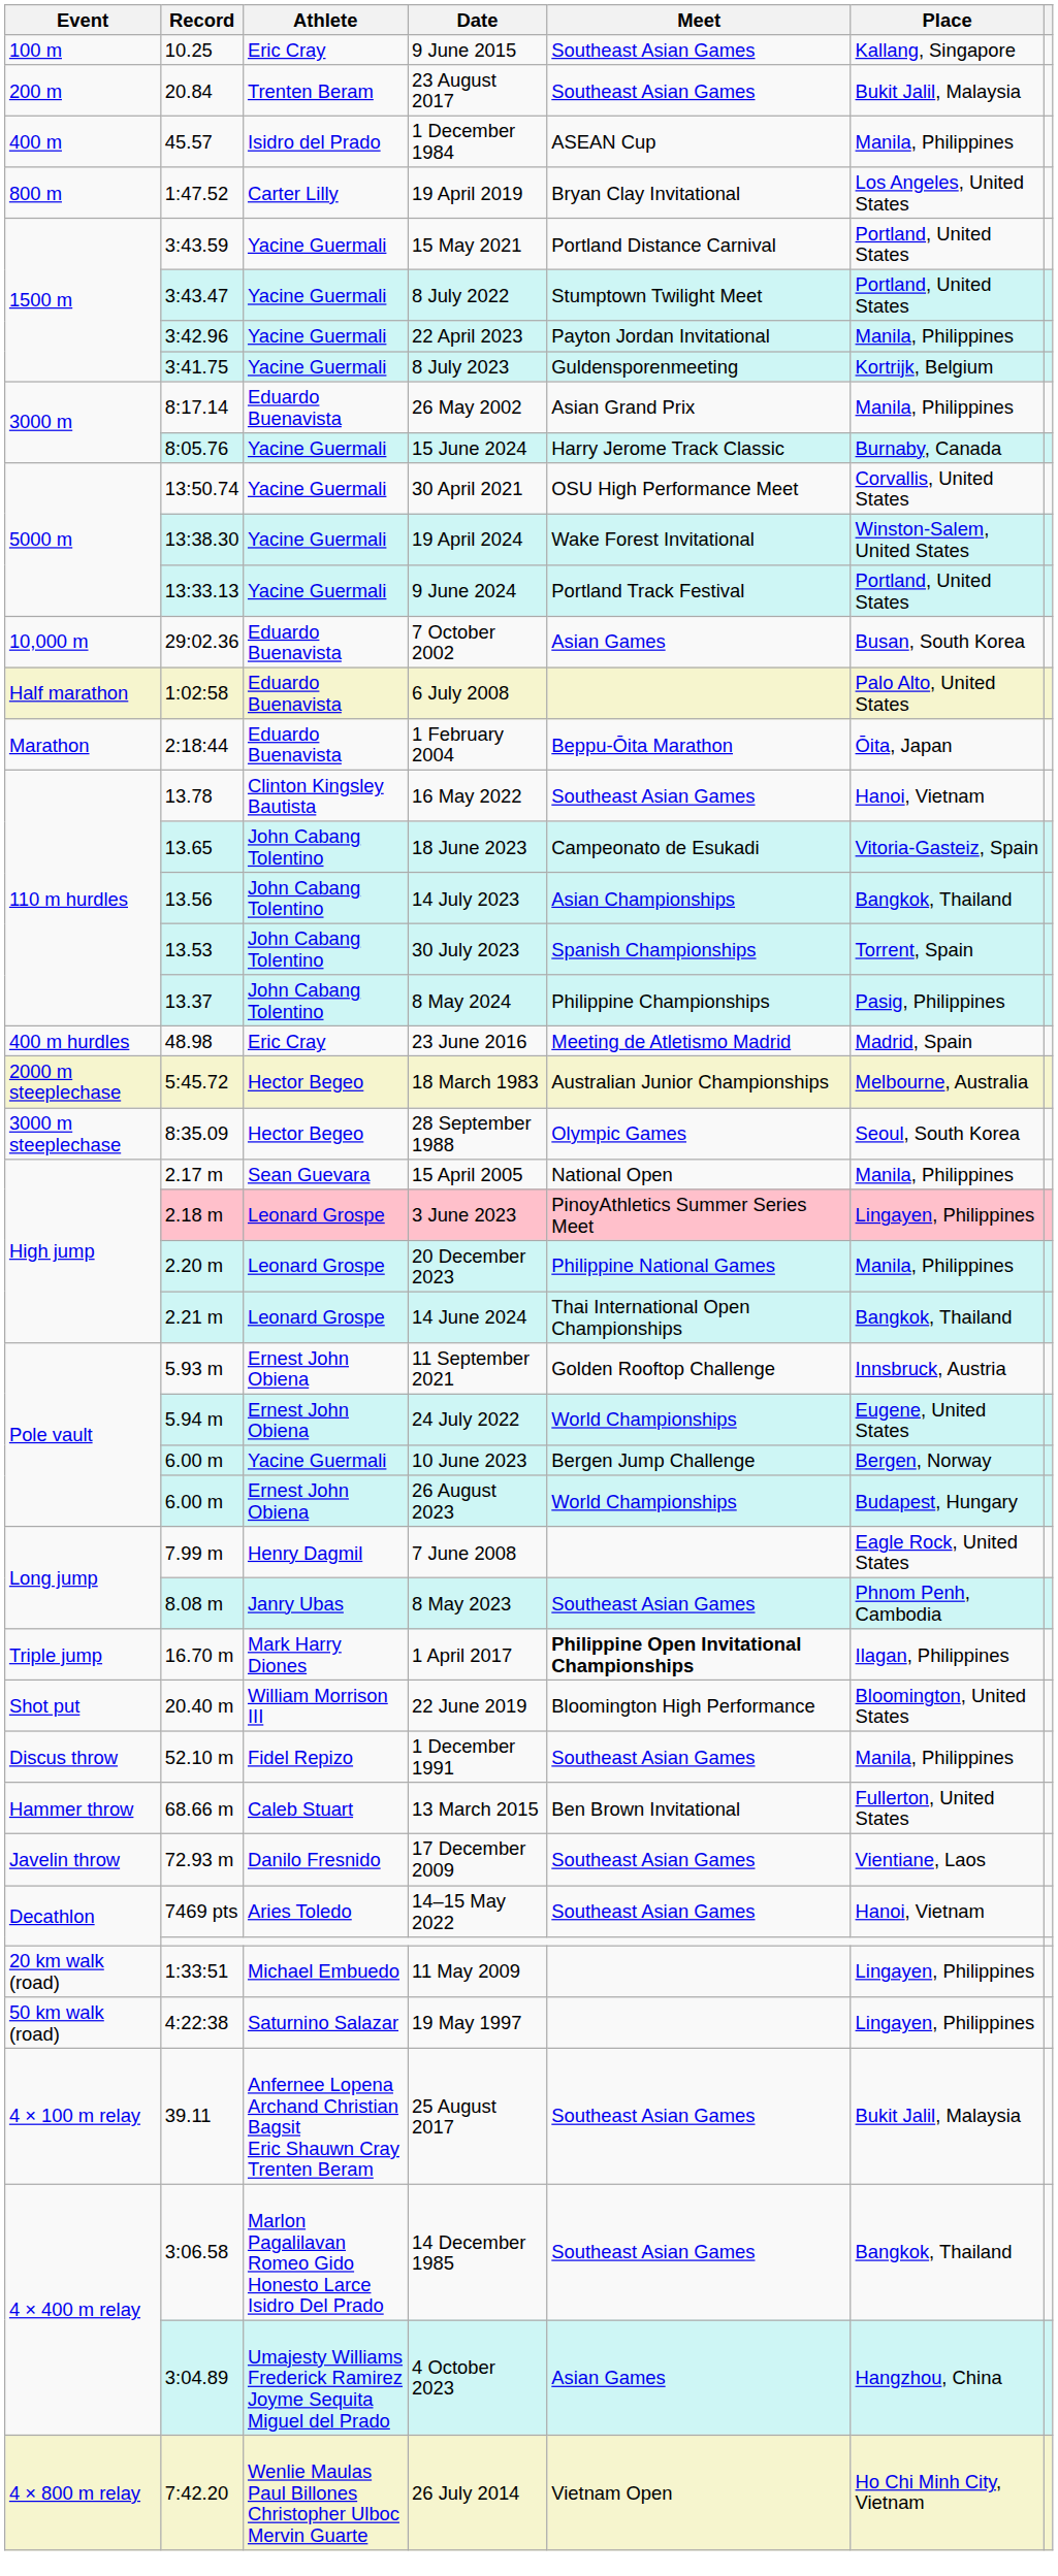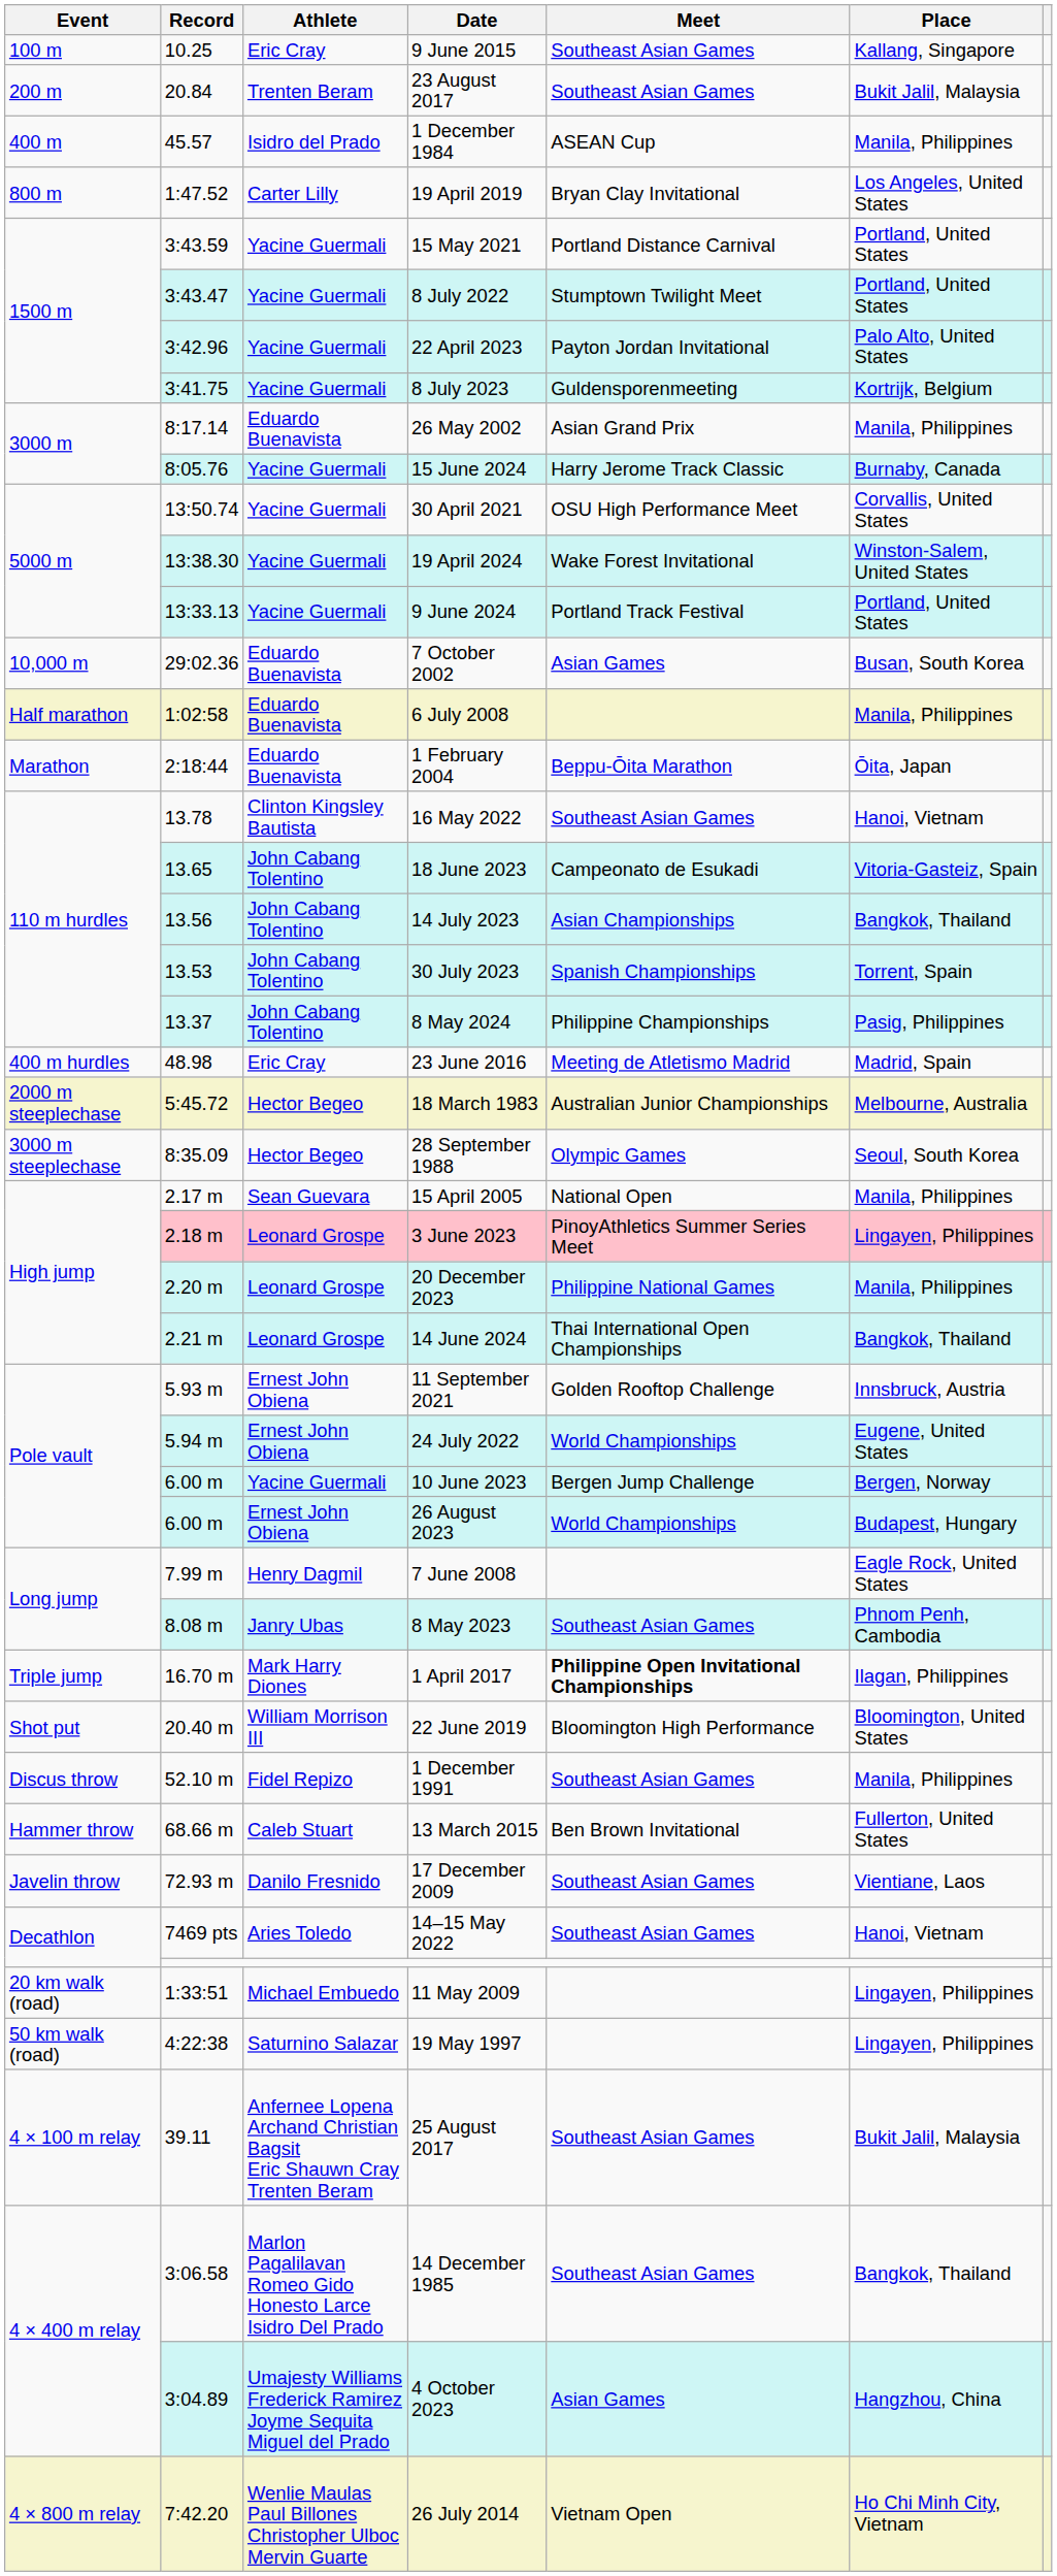 <table class="wikitable" style="font-size:95%; width: 95%;">
 <tr>
 <th>Event</th>
 <th>Record</th>
 <th>Athlete</th>
 <th>Date</th>
 <th>Meet</th>
 <th>Place</th>
 <th></th>
 </tr>
 <tr>
 <td><a href='#'>100 m</a></td>
 <td>10.25 </td>
 <td><a href='#'>Eric Cray</a></td>
 <td>9 June 2015</td>
 <td><a href='#'>Southeast Asian Games</a></td>
 <td><a href='#'>Kallang</a>, Singapore</td>
 <td></td>
 </tr>
 <tr>
 <td><a href='#'>200 m</a></td>
 <td>20.84 </td>
 <td><a href='#'>Trenten Beram</a></td>
 <td>23 August 2017</td>
 <td><a href='#'>Southeast Asian Games</a></td>
 <td><a href='#'>Bukit Jalil</a>, Malaysia</td>
 <td></td>
 </tr>
 <tr>
 <td><a href='#'>400 m</a></td>
 <td>45.57</td>
 <td><a href='#'>Isidro del Prado</a></td>
 <td>1 December 1984</td>
 <td>ASEAN Cup</td>
 <td><a href='#'>Manila</a>, Philippines</td>
 <td></td>
 </tr>
 <tr>
 <td><a href='#'>800 m</a></td>
 <td>1:47.52</td>
 <td><a href='#'>Carter Lilly</a></td>
 <td>19 April 2019</td>
 <td>Bryan Clay Invitational</td>
 <td><a href='#'>Los Angeles</a>, United States</td>
 <td></td>
 </tr>
 <tr>
 <td rowspan=4><a href='#'>1500 m</a></td>
 <td>3:43.59</td>
 <td><a href='#'>Yacine Guermali</a></td>
 <td>15 May 2021</td>
 <td>Portland Distance Carnival</td>
 <td><a href='#'>Portland</a>, United States</td>
 <td></td>
 </tr>
 <tr bgcolor=#CEF6F5>
 <td>3:43.47</td>
 <td><a href='#'>Yacine Guermali</a></td>
 <td>8 July 2022</td>
 <td>Stumptown Twilight Meet</td>
 <td><a href='#'>Portland</a>, United States</td>
 <td></td>
 </tr>
 <tr bgcolor=#CEF6F5>
 <td>3:42.96</td>
 <td><a href='#'>Yacine Guermali</a></td>
 <td>22 April 2023</td>
 <td>Payton Jordan Invitational</td>
-<td><a href='#'>Manila</a>, Philippines</td>
+<td><a href='#'>Palo Alto</a>, United States</td>
 <td></td>
 </tr>
 <tr bgcolor=#CEF6F5>
 <td>3:41.75</td>
 <td><a href='#'>Yacine Guermali</a></td>
 <td>8 July 2023</td>
 <td>Guldensporenmeeting</td>
 <td><a href='#'>Kortrijk</a>, Belgium</td>
 <td></td>
 </tr>
 <tr>
 <td rowspan=2><a href='#'>3000 m</a></td>
 <td>8:17.14</td>
 <td><a href='#'>Eduardo Buenavista</a></td>
 <td>26 May 2002</td>
 <td>Asian Grand Prix</td>
 <td><a href='#'>Manila</a>, Philippines</td>
 <td></td>
 </tr>
 <tr bgcolor=#CEF6F5>
 <td>8:05.76</td>
 <td><a href='#'>Yacine Guermali</a></td>
 <td>15 June 2024</td>
 <td>Harry Jerome Track Classic</td>
 <td><a href='#'>Burnaby</a>, Canada</td>
 <td></td>
 </tr>
 <tr>
 <td rowspan=3><a href='#'>5000 m</a></td>
 <td>13:50.74</td>
 <td><a href='#'>Yacine Guermali</a></td>
 <td>30 April 2021 </td>
 <td>OSU High Performance Meet</td>
 <td><a href='#'>Corvallis</a>, United States</td>
 <td></td>
 </tr>
 <tr bgcolor=#CEF6F5>
 <td>13:38.30</td>
 <td><a href='#'>Yacine Guermali</a></td>
 <td>19 April 2024</td>
 <td>Wake Forest Invitational</td>
 <td><a href='#'>Winston-Salem</a>, United States</td>
 <td></td>
 </tr>
 <tr bgcolor=#CEF6F5>
 <td>13:33.13</td>
 <td><a href='#'>Yacine Guermali</a></td>
 <td>9 June 2024</td>
 <td>Portland Track Festival</td>
 <td><a href='#'>Portland</a>, United States</td>
 <td></td>
 </tr>
 <tr>
 <td><a href='#'>10,000 m</a></td>
 <td>29:02.36</td>
 <td><a href='#'>Eduardo Buenavista</a></td>
 <td>7 October 2002</td>
 <td><a href='#'>Asian Games</a></td>
 <td><a href='#'>Busan</a>, South Korea</td>
 <td></td>
 </tr>
 <tr style="background:#f6F5CE;">
 <td><a href='#'>Half marathon</a></td>
 <td>1:02:58</td>
 <td><a href='#'>Eduardo Buenavista</a></td>
 <td>6 July 2008</td>
 <td></td>
-<td><a href='#'>Palo Alto</a>, United States</td>
+<td><a href='#'>Manila</a>, Philippines</td>
 <td></td>
 </tr>
 <tr>
 <td><a href='#'>Marathon</a></td>
 <td>2:18:44</td>
 <td><a href='#'>Eduardo Buenavista</a></td>
 <td>1 February 2004</td>
 <td><a href='#'>Beppu-Ōita Marathon</a></td>
 <td><a href='#'>Ōita</a>, Japan</td>
 <td></td>
 </tr>
 <tr>
 <td rowspan=5><a href='#'>110 m hurdles</a></td>
 <td>13.78 </td>
 <td><a href='#'>Clinton Kingsley Bautista</a></td>
 <td>16 May 2022</td>
 <td><a href='#'>Southeast Asian Games</a></td>
 <td><a href='#'>Hanoi</a>, Vietnam</td>
 <td></td>
 </tr>
 <tr bgcolor=#CEF6F5>
 <td>13.65 </td>
 <td><a href='#'>John Cabang Tolentino</a></td>
 <td>18 June 2023</td>
 <td>Campeonato de Esukadi</td>
 <td><a href='#'>Vitoria-Gasteiz</a>, Spain</td>
 <td></td>
 </tr>
 <tr bgcolor=#CEF6F5>
 <td>13.56 </td>
 <td><a href='#'>John Cabang Tolentino</a></td>
 <td>14 July 2023</td>
 <td><a href='#'>Asian Championships</a></td>
 <td><a href='#'>Bangkok</a>, Thailand</td>
 <td></td>
 </tr>
 <tr bgcolor=#CEF6F5>
 <td>13.53 </td>
 <td><a href='#'>John Cabang Tolentino</a></td>
 <td>30 July 2023</td>
 <td><a href='#'>Spanish Championships</a></td>
 <td><a href='#'>Torrent</a>, Spain</td>
 <td></td>
 </tr>
 <tr bgcolor=#CEF6F5>
 <td>13.37 </td>
 <td><a href='#'>John Cabang Tolentino</a></td>
 <td>8 May 2024</td>
 <td>Philippine Championships</td>
 <td><a href='#'>Pasig</a>, Philippines</td>
 <td></td>
 </tr>
 <tr>
 <td><a href='#'>400 m hurdles</a></td>
 <td>48.98</td>
 <td><a href='#'>Eric Cray</a></td>
 <td>23 June 2016</td>
 <td><a href='#'>Meeting de Atletismo Madrid</a></td>
 <td><a href='#'>Madrid</a>, Spain</td>
 <td></td>
 </tr>
 <tr style="background:#f6F5CE;">
 <td><a href='#'>2000 m steeplechase</a></td>
 <td>5:45.72</td>
 <td><a href='#'>Hector Begeo</a></td>
 <td>18 March 1983</td>
 <td>Australian Junior Championships</td>
 <td><a href='#'>Melbourne</a>, Australia</td>
 <td></td>
 </tr>
 <tr>
 <td><a href='#'>3000 m steeplechase</a></td>
 <td>8:35.09</td>
 <td><a href='#'>Hector Begeo</a></td>
 <td>28 September 1988</td>
 <td><a href='#'>Olympic Games</a></td>
 <td><a href='#'>Seoul</a>, South Korea</td>
 <td></td>
 </tr>
 <tr>
 <td rowspan=4><a href='#'>High jump</a></td>
 <td>2.17 m</td>
 <td><a href='#'>Sean Guevara</a></td>
 <td>15 April 2005</td>
 <td>National Open</td>
 <td><a href='#'>Manila</a>, Philippines</td>
 <td></td>
 </tr>
 <tr style="background:pink">
 <td>2.18 m</td>
 <td><a href='#'>Leonard Grospe</a></td>
 <td>3 June 2023</td>
 <td>PinoyAthletics Summer Series Meet</td>
 <td><a href='#'>Lingayen</a>, Philippines</td>
 <td></td>
 </tr>
 <tr bgcolor="#CEF6F5">
 <td>2.20 m</td>
 <td><a href='#'>Leonard Grospe</a></td>
 <td>20 December 2023</td>
 <td><a href='#'>Philippine National Games</a></td>
 <td><a href='#'>Manila</a>, Philippines</td>
 <td></td>
 </tr>
 <tr bgcolor=#CEF6F5>
 <td>2.21 m</td>
 <td><a href='#'>Leonard Grospe</a></td>
 <td>14 June 2024</td>
 <td>Thai International Open Championships</td>
 <td><a href='#'>Bangkok</a>, Thailand</td>
 <td></td>
 </tr>
 <tr>
 <td rowspan=4><a href='#'>Pole vault</a></td>
 <td>5.93 m</td>
 <td><a href='#'>Ernest John Obiena</a></td>
 <td>11 September 2021</td>
 <td>Golden Rooftop Challenge</td>
 <td><a href='#'>Innsbruck</a>, Austria</td>
 <td></td>
 </tr>
 <tr bgcolor=#CEF6F5>
 <td>5.94 m</td>
 <td><a href='#'>Ernest John Obiena</a></td>
 <td>24 July 2022</td>
 <td><a href='#'>World Championships</a></td>
 <td><a href='#'>Eugene</a>, United States</td>
 <td></td>
 </tr>
 <tr bgcolor="#CEF6F5">
 <td>6.00 m</td>
 <td><a href='#'>Yacine Guermali</a></td>
 <td>10 June 2023</td>
 <td>Bergen Jump Challenge</td>
 <td><a href='#'>Bergen</a>, Norway</td>
 <td></td>
 </tr>
 <tr bgcolor="#CEF6F5">
 <td>6.00 m</td>
 <td><a href='#'>Ernest John Obiena</a></td>
 <td>26 August 2023</td>
 <td><a href='#'>World Championships</a></td>
 <td><a href='#'>Budapest</a>, Hungary</td>
 <td></td>
 </tr>
 <tr>
 <td rowspan=2><a href='#'>Long jump</a></td>
 <td>7.99 m </td>
 <td><a href='#'>Henry Dagmil</a></td>
 <td>7 June 2008</td>
 <td></td>
 <td><a href='#'>Eagle Rock</a>, United States</td>
 <td></td>
 </tr>
 <tr bgcolor=#CEF6F5>
 <td>8.08 m </td>
 <td><a href='#'>Janry Ubas</a></td>
 <td>8 May 2023</td>
 <td><a href='#'>Southeast Asian Games</a></td>
 <td><a href='#'>Phnom Penh</a>, Cambodia</td>
 <td></td>
 </tr>
 <tr>
 <td><a href='#'>Triple jump</a></td>
 <td>16.70 m </td>
 <td><a href='#'>Mark Harry Diones</a></td>
 <td>1 April 2017</td>
 <td><strong>Philippine Open Invitational Championships</strong></td>
 <td><a href='#'>Ilagan</a>, Philippines</td>
 <td></td>
 </tr>
 <tr>
 <td><a href='#'>Shot put</a></td>
 <td>20.40 m</td>
 <td><a href='#'>William Morrison III</a></td>
 <td>22 June 2019</td>
 <td>Bloomington High Performance</td>
 <td><a href='#'>Bloomington</a>, United States</td>
 <td></td>
 </tr>
 <tr>
 <td><a href='#'>Discus throw</a></td>
 <td>52.10 m</td>
 <td><a href='#'>Fidel Repizo</a></td>
 <td>1 December 1991</td>
 <td><a href='#'>Southeast Asian Games</a></td>
 <td><a href='#'>Manila</a>, Philippines</td>
 <td></td>
 </tr>
 <tr>
 <td><a href='#'>Hammer throw</a></td>
 <td>68.66 m</td>
 <td><a href='#'>Caleb Stuart</a></td>
 <td>13 March 2015</td>
 <td>Ben Brown Invitational</td>
 <td><a href='#'>Fullerton</a>, United States</td>
 <td></td>
 </tr>
 <tr>
 <td><a href='#'>Javelin throw</a></td>
 <td>72.93 m</td>
 <td><a href='#'>Danilo Fresnido</a></td>
 <td>17 December 2009</td>
 <td><a href='#'>Southeast Asian Games</a></td>
 <td><a href='#'>Vientiane</a>, Laos</td>
 <td></td>
 </tr>
 <tr>
 <td rowspan=2><a href='#'>Decathlon</a></td>
 <td>7469 pts </td>
 <td><a href='#'>Aries Toledo</a></td>
 <td>14–15 May 2022</td>
 <td><a href='#'>Southeast Asian Games</a></td>
 <td><a href='#'>Hanoi</a>, Vietnam</td>
 <td></td>
 </tr>
 <tr>
 <td colspan=5></td>
 <td></td>
 </tr>
 <tr>
 <td><a href='#'>20 km walk</a> (road)</td>
 <td>1:33:51</td>
 <td><a href='#'>Michael Embuedo</a></td>
 <td>11 May 2009</td>
 <td></td>
 <td><a href='#'>Lingayen</a>, Philippines</td>
 <td></td>
 </tr>
 <tr>
 <td><a href='#'>50 km walk</a> (road)</td>
 <td>4:22:38</td>
 <td><a href='#'>Saturnino Salazar</a></td>
 <td>19 May 1997</td>
 <td></td>
 <td><a href='#'>Lingayen</a>, Philippines</td>
 <td></td>
 </tr>
 <tr>
 <td><a href='#'>4 × 100 m relay</a></td>
 <td>39.11</td>
 <td><br><a href='#'>Anfernee Lopena</a><br><a href='#'>Archand Christian Bagsit</a><br><a href='#'>Eric Shauwn Cray</a><br><a href='#'>Trenten Beram</a></td>
 <td>25 August 2017</td>
 <td><a href='#'>Southeast Asian Games</a></td>
 <td><a href='#'>Bukit Jalil</a>, Malaysia</td>
 <td></td>
 </tr>
 <tr>
 <td rowspan=2><a href='#'>4 × 400 m relay</a></td>
 <td>3:06.58</td>
 <td><br><a href='#'>Marlon Pagalilavan</a><br><a href='#'>Romeo Gido</a><br><a href='#'>Honesto Larce</a><br><a href='#'>Isidro Del Prado</a></td>
 <td>14 December 1985</td>
 <td><a href='#'>Southeast Asian Games</a></td>
 <td><a href='#'>Bangkok</a>, Thailand</td>
 <td></td>
 </tr>
 <tr bgcolor="#CEF6F5">
 <td>3:04.89</td>
 <td><br><a href='#'>Umajesty Williams</a><br><a href='#'>Frederick Ramirez</a><br><a href='#'>Joyme Sequita</a><br><a href='#'>Miguel del Prado</a></td>
 <td>4 October 2023</td>
 <td><a href='#'>Asian Games</a></td>
 <td><a href='#'>Hangzhou</a>, China</td>
 <td></td>
 </tr>
 <tr style="background:#f6F5CE;">
 <td><a href='#'>4 × 800 m relay</a></td>
 <td>7:42.20</td>
 <td><br><a href='#'>Wenlie Maulas</a><br><a href='#'>Paul Billones</a><br><a href='#'>Christopher Ulboc</a><br><a href='#'>Mervin Guarte</a></td>
 <td>26 July 2014</td>
 <td>Vietnam Open</td>
 <td><a href='#'>Ho Chi Minh City</a>, Vietnam</td>
 <td></td>
 </tr>
 </table>
